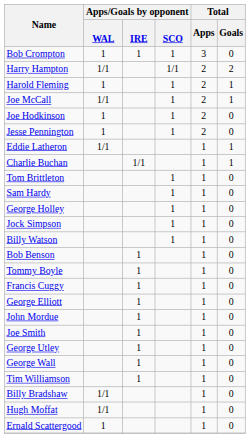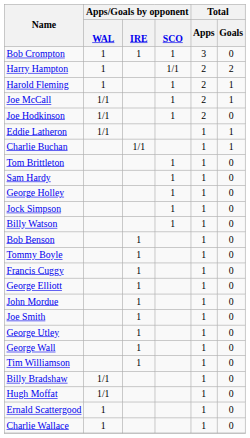 <table class="wikitable sortable" style="text-align: center;">
 <tr>
 <th rowspan=2>Name</th>
 <th colspan=3>Apps/Goals by opponent</th>
 <th colspan=2>Total</th>
 </tr>
 <tr>
 <th><br><a href='#'>WAL</a></th>
 <th><br><a href='#'>IRE</a></th>
 <th><br><a href='#'>SCO</a></th>
 <th>Apps</th>
 <th>Goals</th>
 </tr>
 <tr>
 <td align=left><a href='#'>Bob Crompton</a></td>
 <td>1</td>
 <td>1</td>
 <td>1</td>
 <td>3</td>
 <td>0</td>
 </tr>
 <tr>
 <td align=left><a href='#'>Harry Hampton</a></td>
-<td>1/1</td>
+<td>1</td>
 <td></td>
 <td>1/1</td>
 <td>2</td>
 <td>2</td>
 </tr>
 <tr>
 <td align=left><a href='#'>Harold Fleming</a></td>
 <td>1</td>
 <td></td>
 <td>1</td>
 <td>2</td>
 <td>1</td>
 </tr>
 <tr>
 <td align=left><a href='#'>Joe McCall</a></td>
 <td>1/1</td>
 <td></td>
 <td>1</td>
 <td>2</td>
 <td>1</td>
 </tr>
 <tr>
 <td align=left><a href='#'>Joe Hodkinson</a></td>
-<td>1</td>
-<td></td>
-<td>1</td>
-<td>2</td>
-<td>0</td>
-</tr>
-<tr>
-<td align=left><a href='#'>Jesse Pennington</a></td>
-<td>1</td>
+<td>1/1</td>
 <td></td>
 <td>1</td>
 <td>2</td>
 <td>0</td>
 </tr>
 <tr>
 <td align=left><a href='#'>Eddie Latheron</a></td>
 <td>1/1</td>
 <td></td>
 <td></td>
 <td>1</td>
 <td>1</td>
 </tr>
 <tr>
 <td align=left><a href='#'>Charlie Buchan</a></td>
 <td></td>
 <td>1/1</td>
 <td></td>
 <td>1</td>
 <td>1</td>
 </tr>
 <tr>
 <td align=left><a href='#'>Tom Brittleton</a></td>
 <td></td>
 <td></td>
 <td>1</td>
 <td>1</td>
 <td>0</td>
 </tr>
 <tr>
 <td align=left><a href='#'>Sam Hardy</a></td>
 <td></td>
 <td></td>
 <td>1</td>
 <td>1</td>
 <td>0</td>
 </tr>
 <tr>
 <td align=left><a href='#'>George Holley</a></td>
 <td></td>
 <td></td>
 <td>1</td>
 <td>1</td>
 <td>0</td>
 </tr>
 <tr>
 <td align=left><a href='#'>Jock Simpson</a></td>
 <td></td>
 <td></td>
 <td>1</td>
 <td>1</td>
 <td>0</td>
 </tr>
 <tr>
 <td align=left><a href='#'>Billy Watson</a></td>
 <td></td>
 <td></td>
 <td>1</td>
 <td>1</td>
 <td>0</td>
 </tr>
 <tr>
 <td align=left><a href='#'>Bob Benson</a></td>
 <td></td>
 <td>1</td>
 <td></td>
 <td>1</td>
 <td>0</td>
 </tr>
 <tr>
 <td align=left><a href='#'>Tommy Boyle</a></td>
 <td></td>
 <td>1</td>
 <td></td>
 <td>1</td>
 <td>0</td>
 </tr>
 <tr>
 <td align=left><a href='#'>Francis Cuggy</a></td>
 <td></td>
 <td>1</td>
 <td></td>
 <td>1</td>
 <td>0</td>
 </tr>
 <tr>
 <td align=left><a href='#'>George Elliott</a></td>
 <td></td>
 <td>1</td>
 <td></td>
 <td>1</td>
 <td>0</td>
 </tr>
 <tr>
 <td align=left><a href='#'>John Mordue</a></td>
 <td></td>
 <td>1</td>
 <td></td>
 <td>1</td>
 <td>0</td>
 </tr>
 <tr>
 <td align=left><a href='#'>Joe Smith</a></td>
 <td></td>
 <td>1</td>
 <td></td>
 <td>1</td>
 <td>0</td>
 </tr>
 <tr>
 <td align=left><a href='#'>George Utley</a></td>
 <td></td>
 <td>1</td>
 <td></td>
 <td>1</td>
 <td>0</td>
 </tr>
 <tr>
 <td align=left><a href='#'>George Wall</a></td>
 <td></td>
 <td>1</td>
 <td></td>
 <td>1</td>
 <td>0</td>
 </tr>
 <tr>
 <td align=left><a href='#'>Tim Williamson</a></td>
 <td></td>
 <td>1</td>
 <td></td>
 <td>1</td>
 <td>0</td>
 </tr>
 <tr>
 <td align=left><a href='#'>Billy Bradshaw</a></td>
 <td>1/1</td>
 <td></td>
 <td></td>
 <td>1</td>
 <td>0</td>
 </tr>
 <tr>
 <td align=left><a href='#'>Hugh Moffat</a></td>
 <td>1/1</td>
 <td></td>
 <td></td>
 <td>1</td>
 <td>0</td>
 </tr>
 <tr>
 <td align=left><a href='#'>Ernald Scattergood</a></td>
 <td>1</td>
 <td></td>
 <td></td>
 <td>1</td>
 <td>0</td>
 </tr>
 <tr>
+<td align=left><a href='#'>Charlie Wallace</a></td>
+<td>1</td>
+<td></td>
+<td></td>
+<td>1</td>
+<td>0</td>
+</tr>
+<tr>
 </tr>
 </table>
